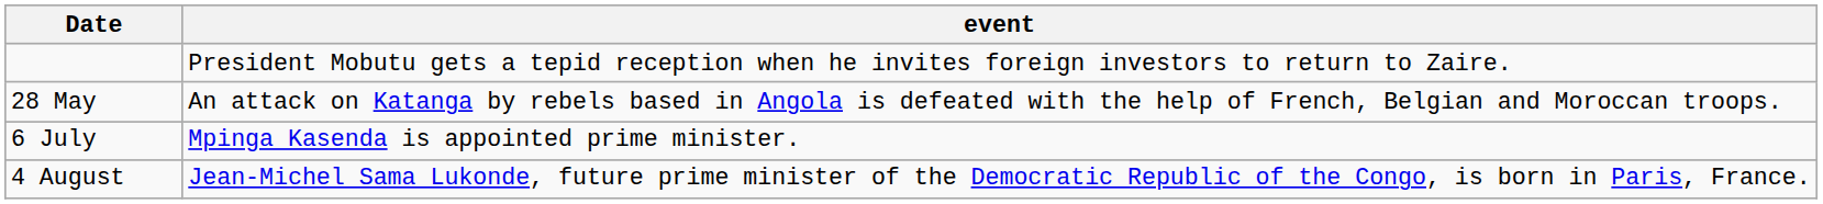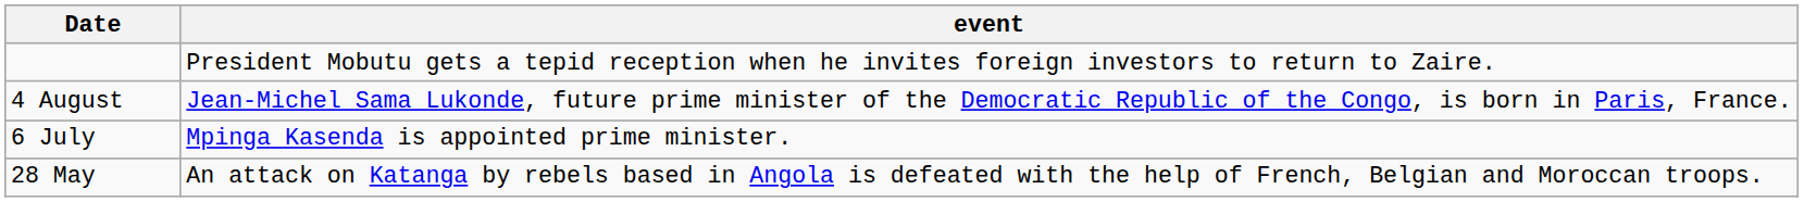 <table class=wikitable>
 <tr>
 <th style="width:7em">Date</th>
 <th>event</th>
 </tr>
 <tr>
 <td></td>
 <td>President Mobutu gets a tepid reception when he invites foreign investors to return to Zaire.</td>
 </tr>
 <tr>
-<td>28 May</td>
-<td>An attack on <a href='#'>Katanga</a> by rebels based in <a href='#'>Angola</a> is defeated with the help of French, Belgian and Moroccan troops.</td>
+<td>4 August</td>
+<td><a href='#'>Jean-Michel Sama Lukonde</a>, future prime minister of the <a href='#'>Democratic Republic of the Congo</a>, is born in <a href='#'>Paris</a>, France.</td>
 </tr>
 <tr>
 <td>6 July</td>
 <td><a href='#'>Mpinga Kasenda</a> is appointed prime minister.</td>
 </tr>
 <tr>
-<td>4 August</td>
-<td><a href='#'>Jean-Michel Sama Lukonde</a>, future prime minister of the <a href='#'>Democratic Republic of the Congo</a>, is born in <a href='#'>Paris</a>, France.</td>
+<td>28 May</td>
+<td>An attack on <a href='#'>Katanga</a> by rebels based in <a href='#'>Angola</a> is defeated with the help of French, Belgian and Moroccan troops.</td>
 </tr>
 </table>
